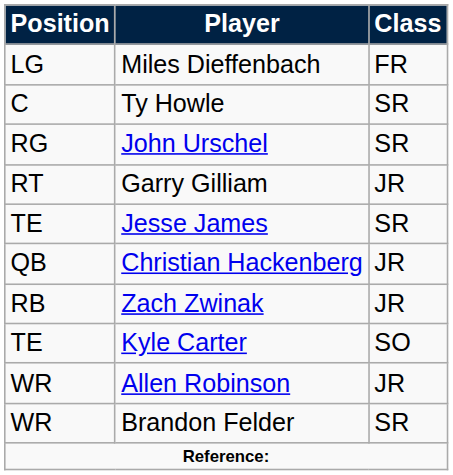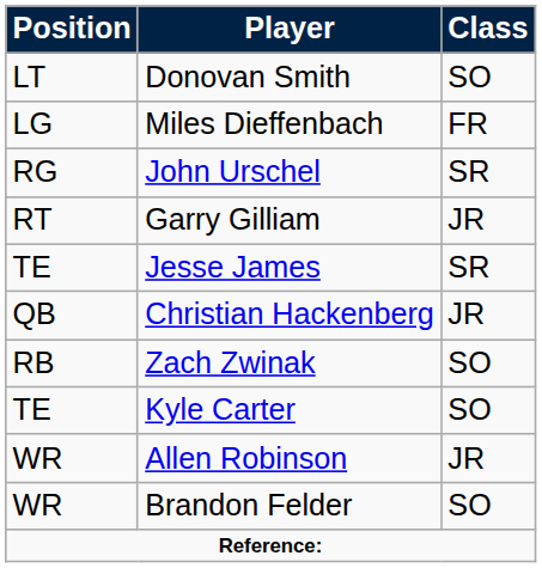 <table class="wikitable">
 <tr>
 <th style="background:#024; color:#fff;">Position</th>
 <th style="background:#024; color:#fff;">Player</th>
 <th style="background:#024; color:#fff;">Class</th>
 </tr>
 <tr>
+<td>LT</td>
+<td>Donovan Smith</td>
+<td>SO</td>
+</tr>
+<tr>
 <td>LG</td>
 <td>Miles Dieffenbach</td>
 <td>FR</td>
-</tr>
-<tr>
-<td>C</td>
-<td>Ty Howle</td>
-<td>SR</td>
 </tr>
 <tr>
 <td>RG</td>
 <td><a href='#'>John Urschel</a></td>
 <td>SR</td>
 </tr>
 <tr>
 <td>RT</td>
 <td>Garry Gilliam</td>
 <td>JR</td>
 </tr>
 <tr>
 <td>TE</td>
 <td><a href='#'>Jesse James</a></td>
 <td>SR</td>
 </tr>
 <tr>
 <td>QB</td>
 <td><a href='#'>Christian Hackenberg</a></td>
 <td>JR</td>
 </tr>
 <tr>
 <td>RB</td>
 <td><a href='#'>Zach Zwinak</a></td>
-<td>JR</td>
+<td>SO</td>
 </tr>
 <tr>
 <td>TE</td>
 <td><a href='#'>Kyle Carter</a></td>
 <td>SO</td>
 </tr>
 <tr>
 <td>WR</td>
 <td><a href='#'>Allen Robinson</a></td>
 <td>JR</td>
 </tr>
 <tr>
 <td>WR</td>
 <td>Brandon Felder</td>
-<td>SR</td>
+<td>SO</td>
 </tr>
 <tr>
 <td colspan="3"  style="font-size:8pt; text-align:center;"><strong>Reference:</strong></td>
 </tr>
 </table>
